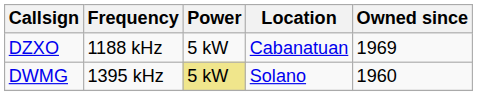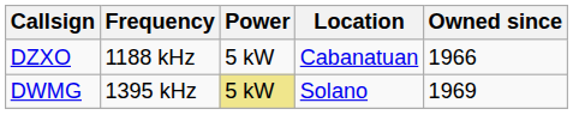 <table class="wikitable">
 <tr>
 <th>Callsign</th>
 <th>Frequency</th>
 <th>Power</th>
 <th>Location</th>
 <th>Owned since</th>
 </tr>
 <tr>
 <td><a href='#'>DZXO</a></td>
 <td>1188 kHz</td>
 <td>5 kW</td>
 <td><a href='#'>Cabanatuan</a></td>
-<td>1969</td>
+<td>1966</td>
 </tr>
 <tr>
 <td><a href='#'>DWMG</a></td>
 <td>1395 kHz</td>
 <td style="background: khaki;">5 kW</td>
 <td><a href='#'>Solano</a></td>
-<td>1960</td>
+<td>1969</td>
 </tr>
 <tr>
 </tr>
 </table>
